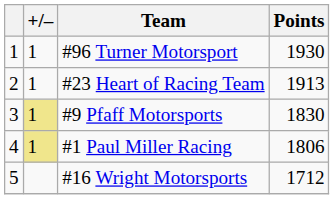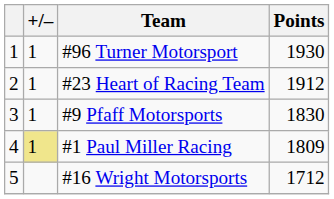 <table class="wikitable" style="font-size: 95%;">
 <tr>
 <th scope="col"></th>
 <th scope="col">+/–</th>
 <th scope="col">Team</th>
 <th scope="col">Points</th>
 </tr>
 <tr>
 <td align=center>1</td>
 <td align="left"> 1</td>
 <td> #96 <a href='#'>Turner Motorsport</a></td>
 <td align=right>1930</td>
 </tr>
 <tr>
 <td align=center>2</td>
 <td align="left"> 1</td>
 <td> #23 <a href='#'>Heart of Racing Team</a></td>
-<td align=right>1913</td>
+<td align=right>1912</td>
 </tr>
 <tr>
 <td align=center>3</td>
-<td align="left" style="background: khaki;"> 1</td>
+<td align="left"> 1</td>
 <td> #9 <a href='#'>Pfaff Motorsports</a></td>
 <td align=right>1830</td>
 </tr>
 <tr>
 <td align=center>4</td>
 <td align="left" style="background: khaki;"> 1</td>
 <td> #1 <a href='#'>Paul Miller Racing</a></td>
-<td align=right>1806</td>
+<td align=right>1809</td>
 </tr>
 <tr>
 <td align=center>5</td>
 <td align="left"></td>
 <td> #16 <a href='#'>Wright Motorsports</a></td>
 <td align=right>1712</td>
 </tr>
 <tr>
 </tr>
 </table>
